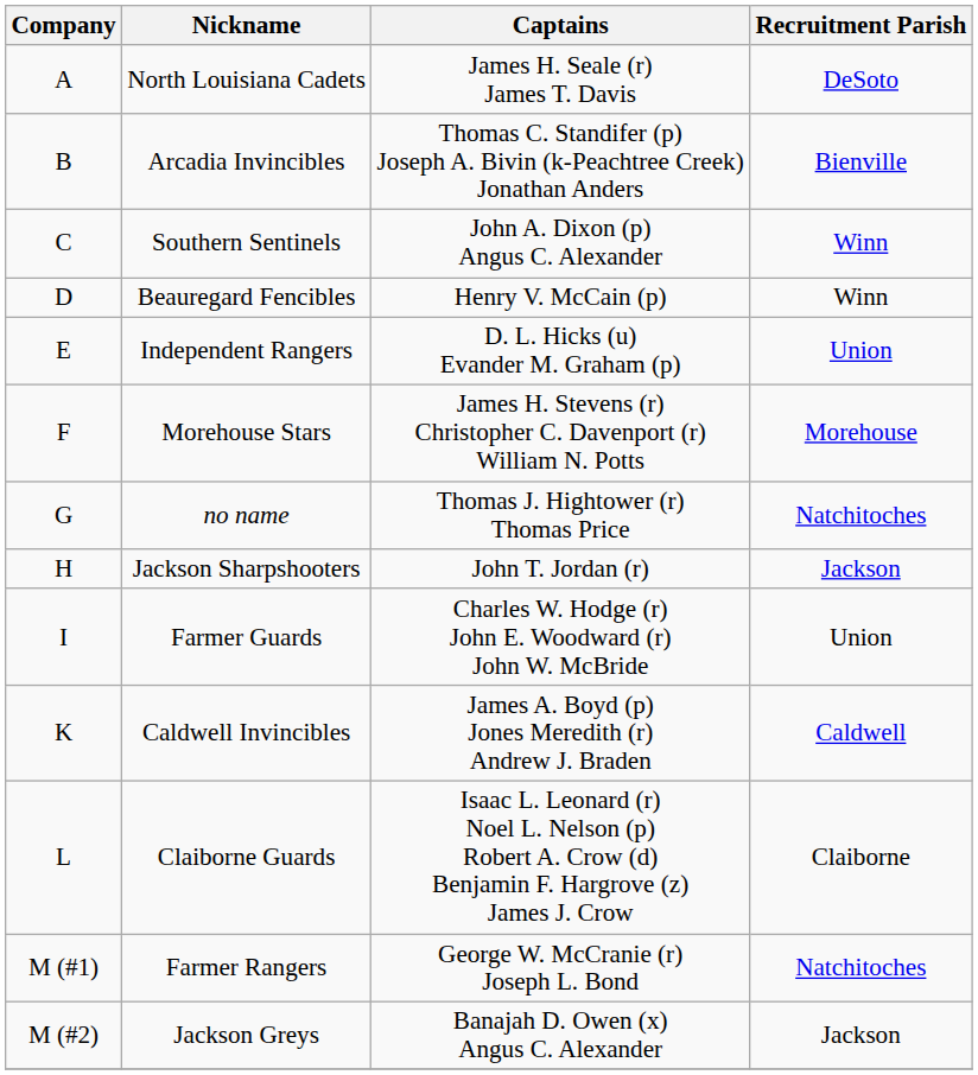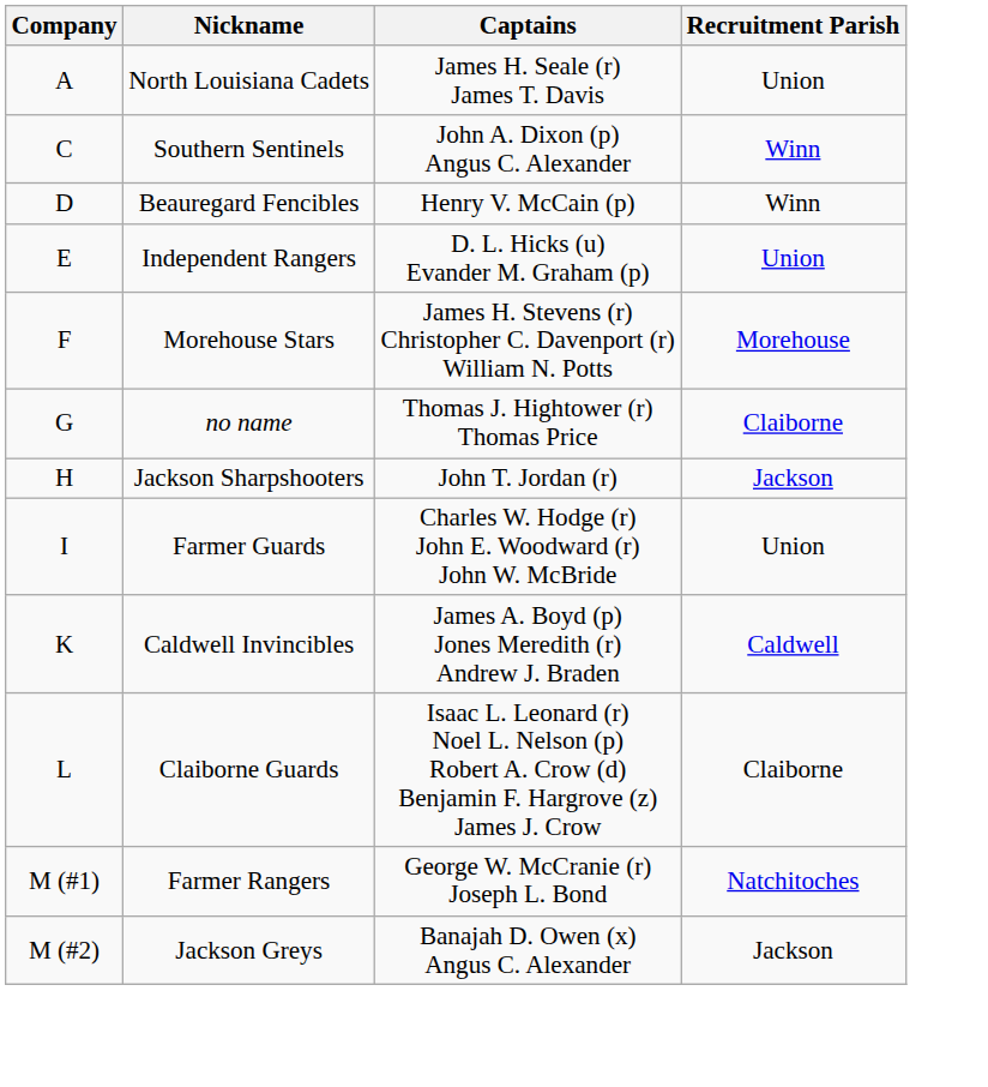 <table class="wikitable" style="text-align:center; ">
 <tr>
 <th>Company</th>
 <th>Nickname</th>
 <th>Captains</th>
 <th>Recruitment Parish</th>
 </tr>
 <tr>
 <td rowspan=1>A</td>
 <td>North Louisiana Cadets</td>
 <td>James H. Seale (r)<br>James T. Davis</td>
-<td><a href='#'>DeSoto</a></td>
-</tr>
-<tr>
-<td rowspan=1>B</td>
-<td>Arcadia Invincibles</td>
-<td>Thomas C. Standifer (p)<br>Joseph A. Bivin (k-Peachtree Creek)<br>Jonathan Anders</td>
-<td><a href='#'>Bienville</a></td>
+<td>Union</td>
 </tr>
 <tr>
 <td rowspan=1>C</td>
 <td>Southern Sentinels</td>
 <td>John A. Dixon (p)<br>Angus C. Alexander</td>
 <td><a href='#'>Winn</a></td>
 </tr>
 <tr>
 <td rowspan=1>D</td>
 <td>Beauregard Fencibles</td>
 <td>Henry V. McCain (p)</td>
 <td>Winn</td>
 </tr>
 <tr>
 <td rowspan=1>E</td>
 <td>Independent Rangers</td>
 <td>D. L. Hicks (u)<br>Evander M. Graham (p)</td>
 <td><a href='#'>Union</a></td>
 </tr>
 <tr>
 <td rowspan=1>F</td>
 <td>Morehouse Stars</td>
 <td>James H. Stevens (r)<br>Christopher C. Davenport (r)<br>William N. Potts</td>
 <td><a href='#'>Morehouse</a></td>
 </tr>
 <tr>
 <td rowspan=1>G</td>
 <td><em>no name</em></td>
 <td>Thomas J. Hightower (r)<br>Thomas Price</td>
-<td><a href='#'>Natchitoches</a></td>
+<td><a href='#'>Claiborne</a></td>
 </tr>
 <tr>
 <td rowspan=1>H</td>
 <td>Jackson Sharpshooters</td>
 <td>John T. Jordan (r)</td>
 <td><a href='#'>Jackson</a></td>
 </tr>
 <tr>
 <td rowspan=1>I</td>
 <td>Farmer Guards</td>
 <td>Charles W. Hodge (r)<br>John E. Woodward (r)<br>John W. McBride</td>
 <td>Union</td>
 </tr>
 <tr>
 <td rowspan=1>K</td>
 <td>Caldwell Invincibles</td>
 <td>James A. Boyd (p)<br>Jones Meredith (r)<br>Andrew J. Braden</td>
 <td><a href='#'>Caldwell</a></td>
 </tr>
 <tr>
 <td rowspan=1>L</td>
 <td>Claiborne Guards</td>
 <td>Isaac L. Leonard (r)<br>Noel L. Nelson (p)<br>Robert A. Crow (d)<br>Benjamin F. Hargrove (z)<br>James J. Crow</td>
 <td>Claiborne</td>
 </tr>
 <tr>
 <td rowspan=1>M (#1)</td>
 <td>Farmer Rangers</td>
 <td>George W. McCranie (r)<br>Joseph L. Bond</td>
 <td><a href='#'>Natchitoches</a></td>
 </tr>
 <tr>
 <td rowspan=1>M (#2)</td>
 <td>Jackson Greys</td>
 <td>Banajah D. Owen (x)<br>Angus C. Alexander</td>
 <td>Jackson</td>
 </tr>
 <tr>
 </tr>
 </table>
